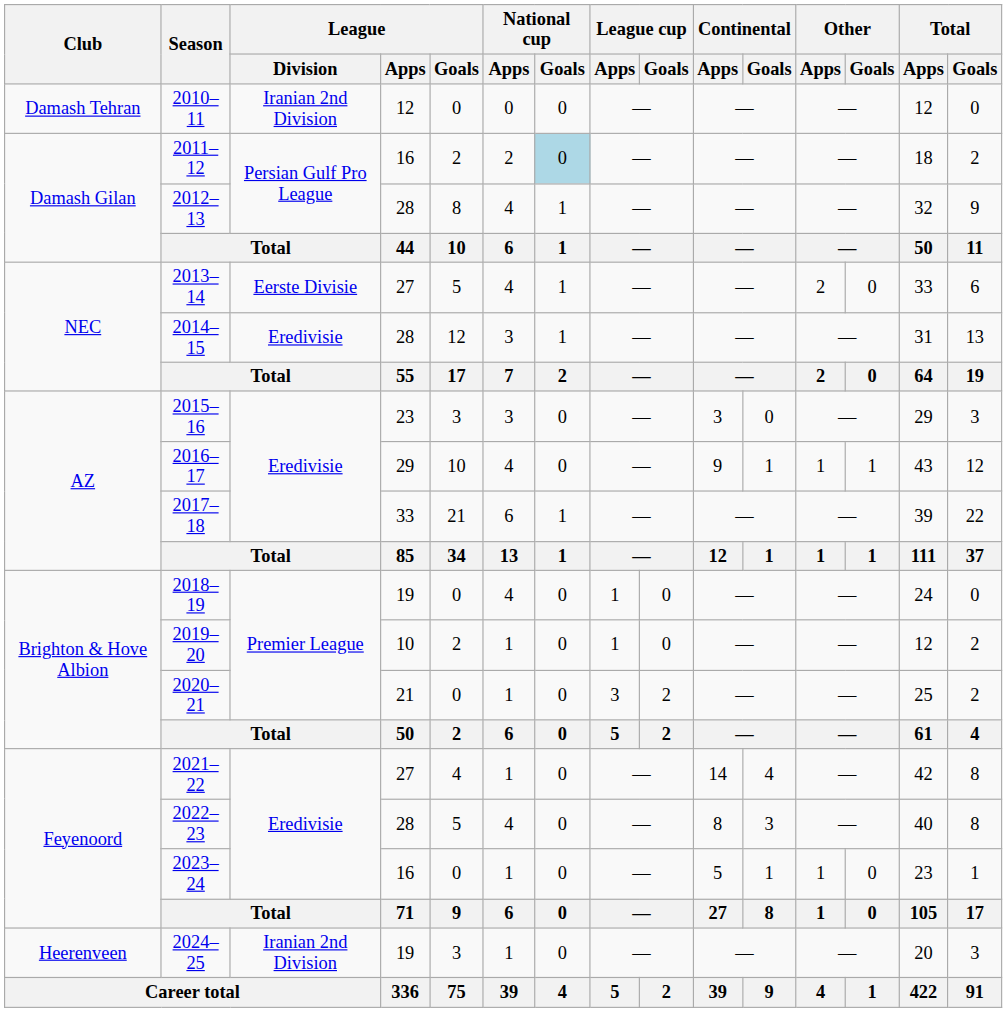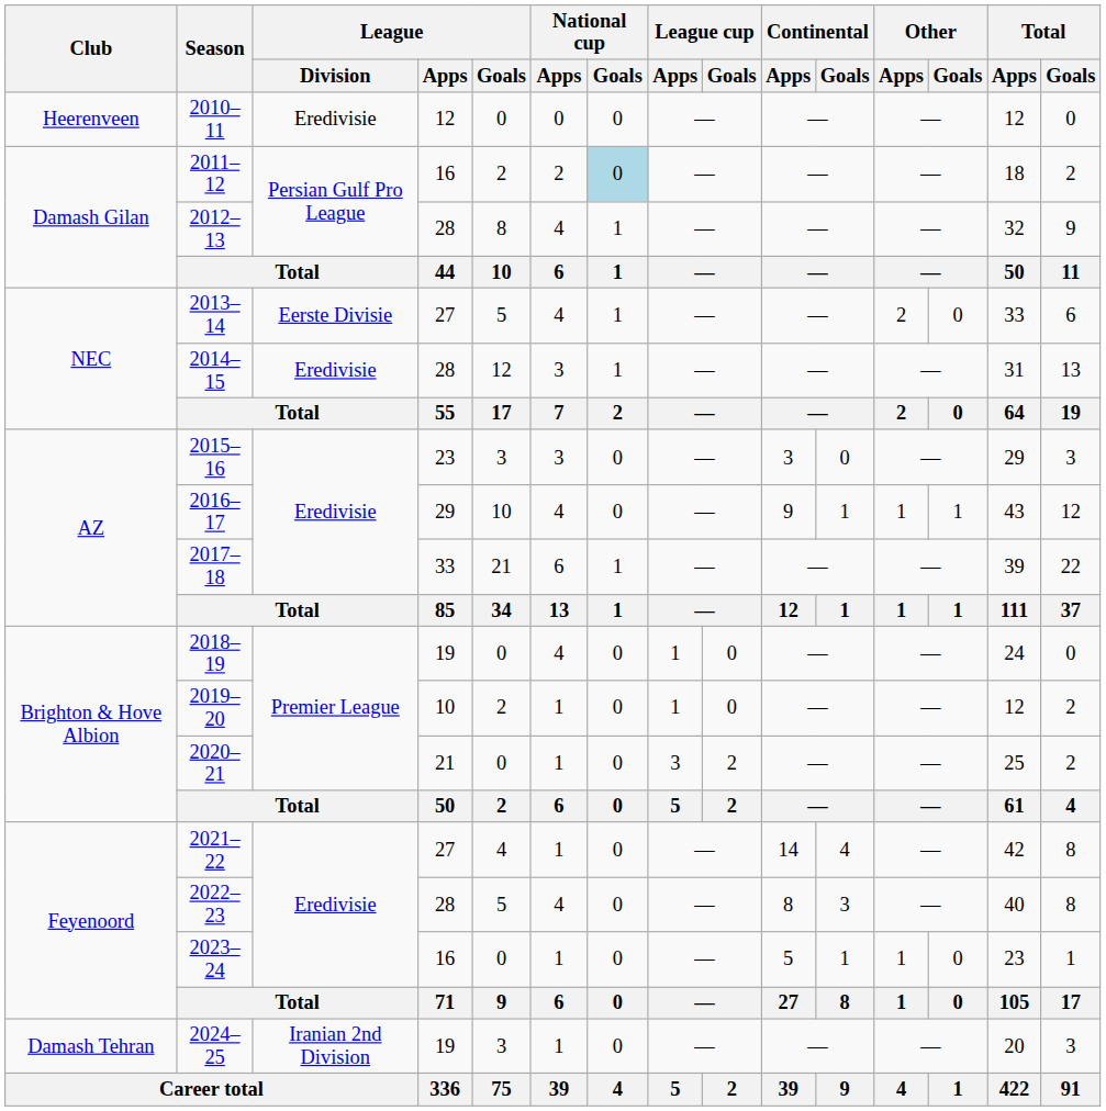 <table class="wikitable" style="text-align:center">
 <tr>
 <th rowspan="2">Club</th>
 <th rowspan="2">Season</th>
 <th colspan="3">League</th>
 <th colspan="2">National cup</th>
 <th colspan="2">League cup</th>
 <th colspan="2">Continental</th>
 <th colspan="2">Other</th>
 <th colspan="2">Total</th>
 </tr>
 <tr>
 <th>Division</th>
 <th>Apps</th>
 <th>Goals</th>
 <th>Apps</th>
 <th>Goals</th>
 <th>Apps</th>
 <th>Goals</th>
 <th>Apps</th>
 <th>Goals</th>
 <th>Apps</th>
 <th>Goals</th>
 <th>Apps</th>
 <th>Goals</th>
 </tr>
 <tr>
-<td><a href='#'>Damash Tehran</a></td>
+<td><a href='#'>Heerenveen</a></td>
 <td><a href='#'>2010–11</a></td>
-<td><a href='#'>Iranian 2nd Division</a></td>
+<td>Eredivisie</td>
 <td>12</td>
 <td>0</td>
 <td>0</td>
 <td>0</td>
 <td colspan="2">—</td>
 <td colspan="2">—</td>
 <td colspan="2">—</td>
 <td>12</td>
 <td>0</td>
 </tr>
 <tr>
 <td rowspan="3"><a href='#'>Damash Gilan</a></td>
 <td><a href='#'>2011–12</a></td>
 <td rowspan="2"><a href='#'>Persian Gulf Pro League</a></td>
 <td>16</td>
 <td>2</td>
 <td>2</td>
 <td style="background: lightblue;">0</td>
 <td colspan="2">—</td>
 <td colspan="2">—</td>
 <td colspan="2">—</td>
 <td>18</td>
 <td>2</td>
 </tr>
 <tr>
 <td><a href='#'>2012–13</a></td>
 <td>28</td>
 <td>8</td>
 <td>4</td>
 <td>1</td>
 <td colspan="2">—</td>
 <td colspan="2">—</td>
 <td colspan="2">—</td>
 <td>32</td>
 <td>9</td>
 </tr>
 <tr>
 <th colspan="2">Total</th>
 <th>44</th>
 <th>10</th>
 <th>6</th>
 <th>1</th>
 <th colspan="2">—</th>
 <th colspan="2">—</th>
 <th colspan="2">—</th>
 <th>50</th>
 <th>11</th>
 </tr>
 <tr>
 <td rowspan="3"><a href='#'>NEC</a></td>
 <td><a href='#'>2013–14</a></td>
 <td><a href='#'>Eerste Divisie</a></td>
 <td>27</td>
 <td>5</td>
 <td>4</td>
 <td>1</td>
 <td colspan="2">—</td>
 <td colspan="2">—</td>
 <td>2</td>
 <td>0</td>
 <td>33</td>
 <td>6</td>
 </tr>
 <tr>
 <td><a href='#'>2014–15</a></td>
 <td><a href='#'>Eredivisie</a></td>
 <td>28</td>
 <td>12</td>
 <td>3</td>
 <td>1</td>
 <td colspan="2">—</td>
 <td colspan="2">—</td>
 <td colspan="2">—</td>
 <td>31</td>
 <td>13</td>
 </tr>
 <tr>
 <th colspan="2">Total</th>
 <th>55</th>
 <th>17</th>
 <th>7</th>
 <th>2</th>
 <th colspan="2">—</th>
 <th colspan="2">—</th>
 <th>2</th>
 <th>0</th>
 <th>64</th>
 <th>19</th>
 </tr>
 <tr>
 <td rowspan="4"><a href='#'>AZ</a></td>
 <td><a href='#'>2015–16</a></td>
 <td rowspan="3"><a href='#'>Eredivisie</a></td>
 <td>23</td>
 <td>3</td>
 <td>3</td>
 <td>0</td>
 <td colspan="2">—</td>
 <td>3</td>
 <td>0</td>
 <td colspan="2">—</td>
 <td>29</td>
 <td>3</td>
 </tr>
 <tr>
 <td><a href='#'>2016–17</a></td>
 <td>29</td>
 <td>10</td>
 <td>4</td>
 <td>0</td>
 <td colspan="2">—</td>
 <td>9</td>
 <td>1</td>
 <td>1</td>
 <td>1</td>
 <td>43</td>
 <td>12</td>
 </tr>
 <tr>
 <td><a href='#'>2017–18</a></td>
 <td>33</td>
 <td>21</td>
 <td>6</td>
 <td>1</td>
 <td colspan="2">—</td>
 <td colspan="2">—</td>
 <td colspan="2">—</td>
 <td>39</td>
 <td>22</td>
 </tr>
 <tr>
 <th colspan="2">Total</th>
 <th>85</th>
 <th>34</th>
 <th>13</th>
 <th>1</th>
 <th colspan="2">—</th>
 <th>12</th>
 <th>1</th>
 <th>1</th>
 <th>1</th>
 <th>111</th>
 <th>37</th>
 </tr>
 <tr>
 <td rowspan="4"><a href='#'>Brighton & Hove Albion</a></td>
 <td><a href='#'>2018–19</a></td>
 <td rowspan="3"><a href='#'>Premier League</a></td>
 <td>19</td>
 <td>0</td>
 <td>4</td>
 <td>0</td>
 <td>1</td>
 <td>0</td>
 <td colspan="2">—</td>
 <td colspan="2">—</td>
 <td>24</td>
 <td>0</td>
 </tr>
 <tr>
 <td><a href='#'>2019–20</a></td>
 <td>10</td>
 <td>2</td>
 <td>1</td>
 <td>0</td>
 <td>1</td>
 <td>0</td>
 <td colspan="2">—</td>
 <td colspan="2">—</td>
 <td>12</td>
 <td>2</td>
 </tr>
 <tr>
 <td><a href='#'>2020–21</a></td>
 <td>21</td>
 <td>0</td>
 <td>1</td>
 <td>0</td>
 <td>3</td>
 <td>2</td>
 <td colspan="2">—</td>
 <td colspan="2">—</td>
 <td>25</td>
 <td>2</td>
 </tr>
 <tr>
 <th colspan="2">Total</th>
 <th>50</th>
 <th>2</th>
 <th>6</th>
 <th>0</th>
 <th>5</th>
 <th>2</th>
 <th colspan="2">—</th>
 <th colspan="2">—</th>
 <th>61</th>
 <th>4</th>
 </tr>
 <tr>
 <td rowspan="4"><a href='#'>Feyenoord</a></td>
 <td><a href='#'>2021–22</a></td>
 <td rowspan="3"><a href='#'>Eredivisie</a></td>
 <td>27</td>
 <td>4</td>
 <td>1</td>
 <td>0</td>
 <td colspan="2">—</td>
 <td>14</td>
 <td>4</td>
 <td colspan="2">—</td>
 <td>42</td>
 <td>8</td>
 </tr>
 <tr>
 <td><a href='#'>2022–23</a></td>
 <td>28</td>
 <td>5</td>
 <td>4</td>
 <td>0</td>
 <td colspan="2">—</td>
 <td>8</td>
 <td>3</td>
 <td colspan="2">—</td>
 <td>40</td>
 <td>8</td>
 </tr>
 <tr>
 <td><a href='#'>2023–24</a></td>
 <td>16</td>
 <td>0</td>
 <td>1</td>
 <td>0</td>
 <td colspan="2">—</td>
 <td>5</td>
 <td>1</td>
 <td>1</td>
 <td>0</td>
 <td>23</td>
 <td>1</td>
 </tr>
 <tr>
 <th colspan="2">Total</th>
 <th>71</th>
 <th>9</th>
 <th>6</th>
 <th>0</th>
 <th colspan="2">—</th>
 <th>27</th>
 <th>8</th>
 <th>1</th>
 <th>0</th>
 <th>105</th>
 <th>17</th>
 </tr>
 <tr>
-<td><a href='#'>Heerenveen</a></td>
+<td><a href='#'>Damash Tehran</a></td>
 <td><a href='#'>2024–25</a></td>
 <td><a href='#'>Iranian 2nd Division</a></td>
 <td>19</td>
 <td>3</td>
 <td>1</td>
 <td>0</td>
 <td colspan="2">—</td>
 <td colspan="2">—</td>
 <td colspan="2">—</td>
 <td>20</td>
 <td>3</td>
 </tr>
 <tr>
 <th colspan="3">Career total</th>
 <th>336</th>
 <th>75</th>
 <th>39</th>
 <th>4</th>
 <th>5</th>
 <th>2</th>
 <th>39</th>
 <th>9</th>
 <th>4</th>
 <th>1</th>
 <th>422</th>
 <th>91</th>
 </tr>
 </table>
